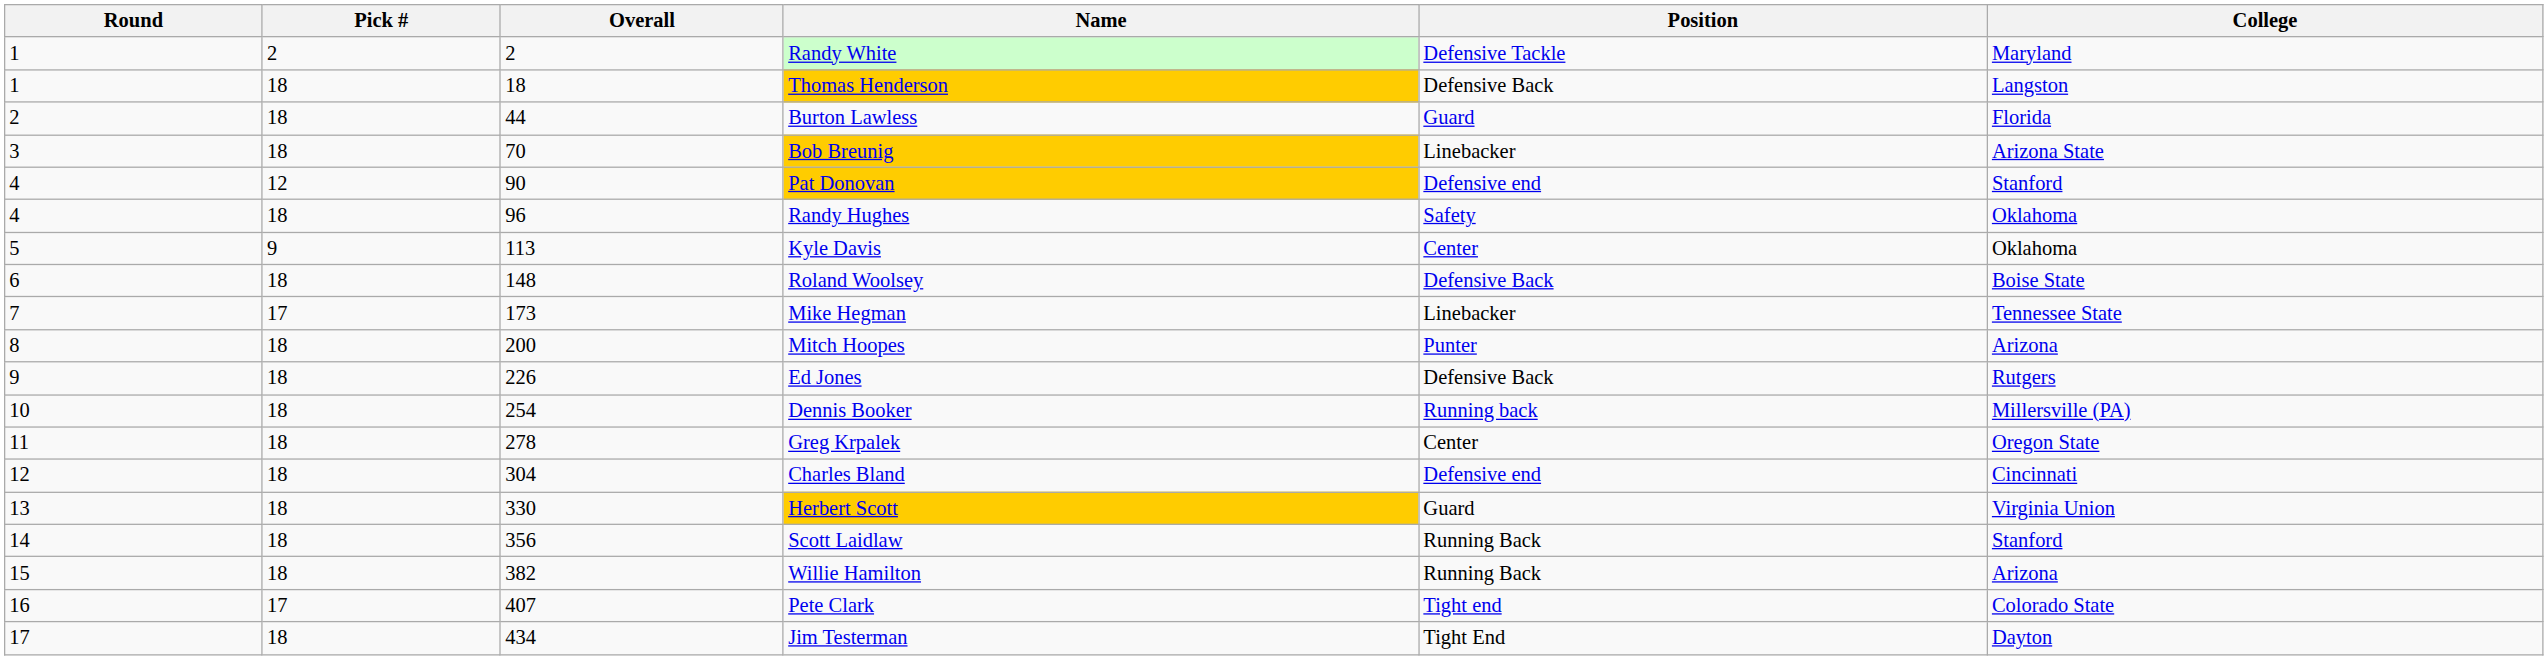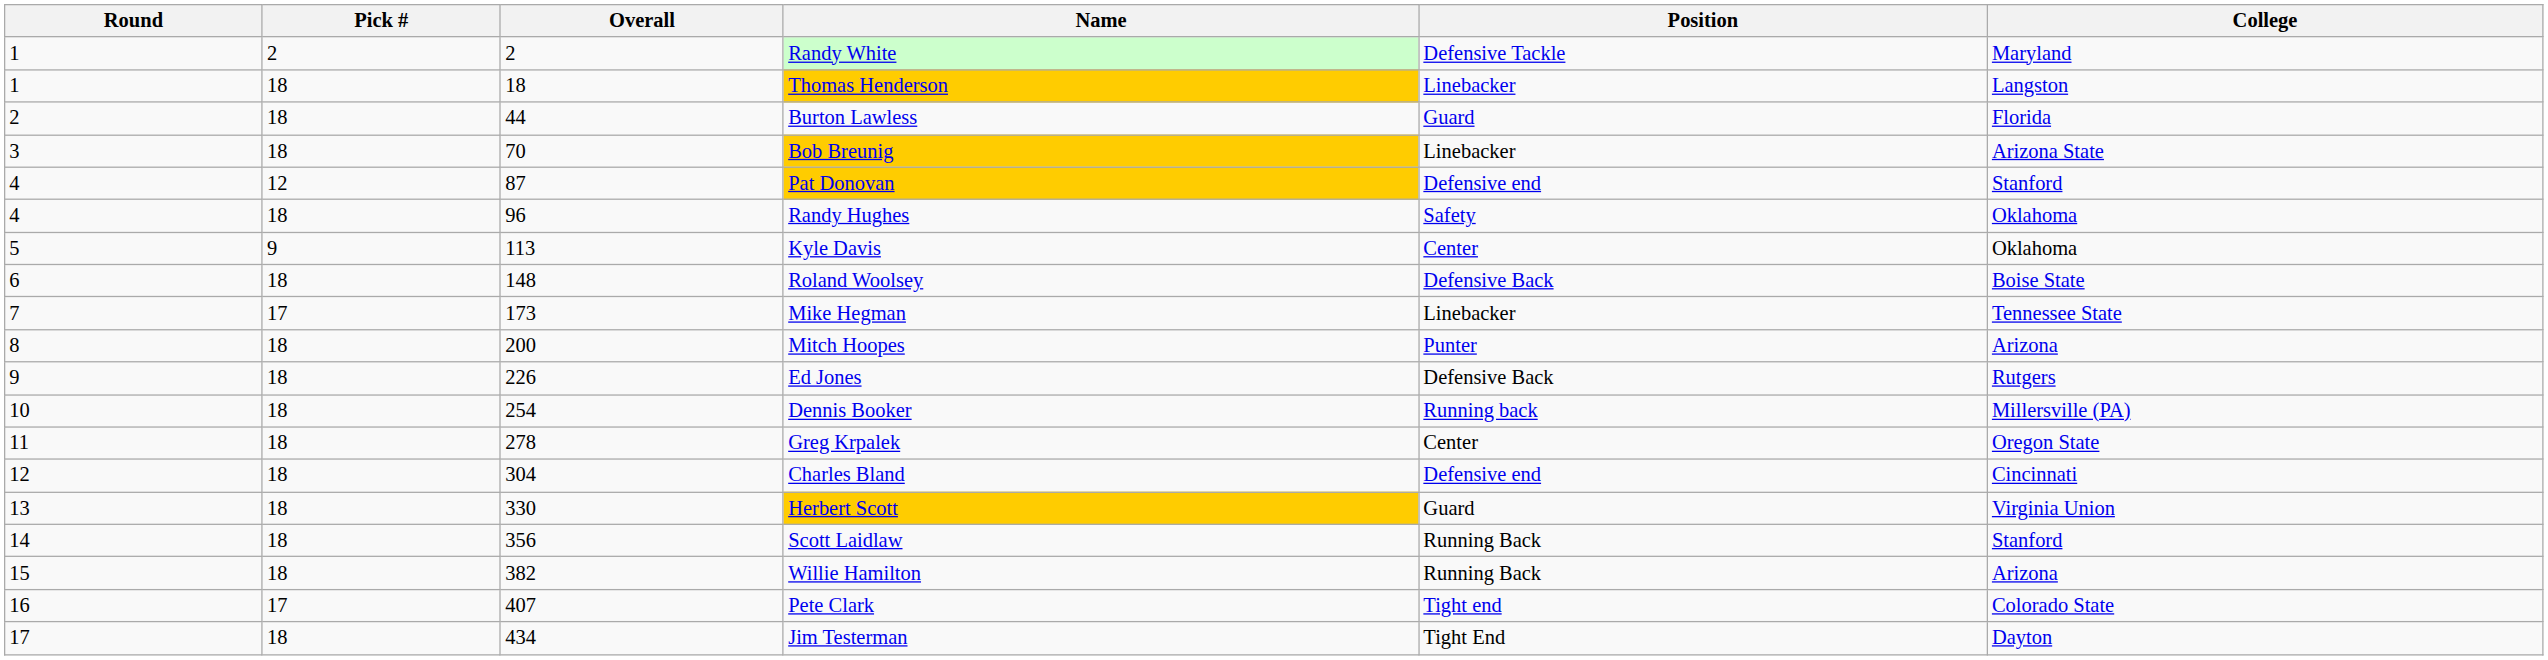 <table class="wikitable sortable sortable" style="width: 100%">
 <tr>
 <th>Round</th>
 <th>Pick #</th>
 <th>Overall</th>
 <th>Name</th>
 <th>Position</th>
 <th>College</th>
 </tr>
 <tr>
 <td>1</td>
 <td>2</td>
 <td>2</td>
 <td bgcolor="#CCFFCC"><a href='#'>Randy White</a></td>
 <td><a href='#'>Defensive Tackle</a></td>
 <td><a href='#'>Maryland</a></td>
 </tr>
 <tr>
 <td>1</td>
 <td>18</td>
 <td>18</td>
 <td bgcolor=#FFCC00><a href='#'>Thomas Henderson</a></td>
-<td>Defensive Back</td>
+<td><a href='#'>Linebacker</a></td>
 <td><a href='#'>Langston</a></td>
 </tr>
 <tr>
 <td>2</td>
 <td>18</td>
 <td>44</td>
 <td><a href='#'>Burton Lawless</a></td>
 <td><a href='#'>Guard</a></td>
 <td><a href='#'>Florida</a></td>
 </tr>
 <tr>
 <td>3</td>
 <td>18</td>
 <td>70</td>
 <td bgcolor=#FFCC00><a href='#'>Bob Breunig</a></td>
 <td>Linebacker</td>
 <td><a href='#'>Arizona State</a></td>
 </tr>
 <tr>
 <td>4</td>
 <td>12</td>
-<td>90</td>
+<td>87</td>
 <td bgcolor=#FFCC00><a href='#'>Pat Donovan</a></td>
 <td><a href='#'>Defensive end</a></td>
 <td><a href='#'>Stanford</a></td>
 </tr>
 <tr>
 <td>4</td>
 <td>18</td>
 <td>96</td>
 <td><a href='#'>Randy Hughes</a></td>
 <td><a href='#'>Safety</a></td>
 <td><a href='#'>Oklahoma</a></td>
 </tr>
 <tr>
 <td>5</td>
 <td>9</td>
 <td>113</td>
 <td><a href='#'>Kyle Davis</a></td>
 <td><a href='#'>Center</a></td>
 <td>Oklahoma</td>
 </tr>
 <tr>
 <td>6</td>
 <td>18</td>
 <td>148</td>
 <td><a href='#'>Roland Woolsey</a></td>
 <td><a href='#'>Defensive Back</a></td>
 <td><a href='#'>Boise State</a></td>
 </tr>
 <tr>
 <td>7</td>
 <td>17</td>
 <td>173</td>
 <td><a href='#'>Mike Hegman</a></td>
 <td>Linebacker</td>
 <td><a href='#'>Tennessee State</a></td>
 </tr>
 <tr>
 <td>8</td>
 <td>18</td>
 <td>200</td>
 <td><a href='#'>Mitch Hoopes</a></td>
 <td><a href='#'>Punter</a></td>
 <td><a href='#'>Arizona</a></td>
 </tr>
 <tr>
 <td>9</td>
 <td>18</td>
 <td>226</td>
 <td><a href='#'>Ed Jones</a></td>
 <td>Defensive Back</td>
 <td><a href='#'>Rutgers</a></td>
 </tr>
 <tr>
 <td>10</td>
 <td>18</td>
 <td>254</td>
 <td><a href='#'>Dennis Booker</a></td>
 <td><a href='#'>Running back</a></td>
 <td><a href='#'>Millersville (PA)</a></td>
 </tr>
 <tr>
 <td>11</td>
 <td>18</td>
 <td>278</td>
 <td><a href='#'>Greg Krpalek</a></td>
 <td>Center</td>
 <td><a href='#'>Oregon State</a></td>
 </tr>
 <tr>
 <td>12</td>
 <td>18</td>
 <td>304</td>
 <td><a href='#'>Charles Bland</a></td>
 <td><a href='#'>Defensive end</a></td>
 <td><a href='#'>Cincinnati</a></td>
 </tr>
 <tr>
 <td>13</td>
 <td>18</td>
 <td>330</td>
 <td bgcolor=#FFCC00><a href='#'>Herbert Scott</a></td>
 <td>Guard</td>
 <td><a href='#'>Virginia Union</a></td>
 </tr>
 <tr>
 <td>14</td>
 <td>18</td>
 <td>356</td>
 <td><a href='#'>Scott Laidlaw</a></td>
 <td>Running Back</td>
 <td><a href='#'>Stanford</a></td>
 </tr>
 <tr>
 <td>15</td>
 <td>18</td>
 <td>382</td>
 <td><a href='#'>Willie Hamilton</a></td>
 <td>Running Back</td>
 <td><a href='#'>Arizona</a></td>
 </tr>
 <tr>
 <td>16</td>
 <td>17</td>
 <td>407</td>
 <td><a href='#'>Pete Clark</a></td>
 <td><a href='#'>Tight end</a></td>
 <td><a href='#'>Colorado State</a></td>
 </tr>
 <tr>
 <td>17</td>
 <td>18</td>
 <td>434</td>
 <td><a href='#'>Jim Testerman</a></td>
 <td>Tight End</td>
 <td><a href='#'>Dayton</a></td>
 </tr>
 </table>
